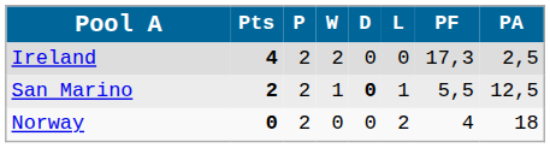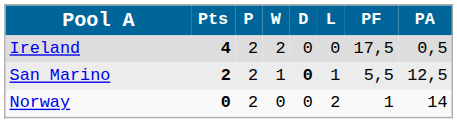 <table align=center cellpadding="3" cellspacing="0" style="background: #f9f9f9; border: 1px #aaa solid; border-collapse: collapse; font-size: 95%;" width=330>
 <tr style="background:#006699; color:white;">
 <th width=34% style=font-size:120%><strong>Pool A</strong></th>
 <th width=5%>Pts</th>
 <th width=5%>P</th>
 <th width=5%>W</th>
 <th width=5%>D</th>
 <th width=5%>L</th>
 <th width=5%>PF</th>
 <th width=5%>PA</th>
 </tr>
 <tr align=right style="background:#dddddd;">
 <td align=left> <a href='#'>Ireland</a></td>
 <td><strong>4</strong></td>
 <td>2</td>
 <td>2</td>
 <td>0</td>
 <td>0</td>
-<td>17,3</td>
-<td>2,5</td>
+<td>17,5</td>
+<td>0,5</td>
 </tr>
 <tr align=right style="background:#ececec;">
 <td align=left> <a href='#'>San Marino</a></td>
 <td><strong>2</strong></td>
 <td>2</td>
 <td>1</td>
 <td><strong>0</strong></td>
 <td>1</td>
 <td>5,5</td>
 <td>12,5</td>
 </tr>
 <tr align=right>
 <td align=left> <a href='#'>Norway</a></td>
 <td><strong>0</strong></td>
 <td>2</td>
 <td>0</td>
 <td>0</td>
 <td>2</td>
-<td>4</td>
-<td>18</td>
+<td>1</td>
+<td>14</td>
 </tr>
 </table>
